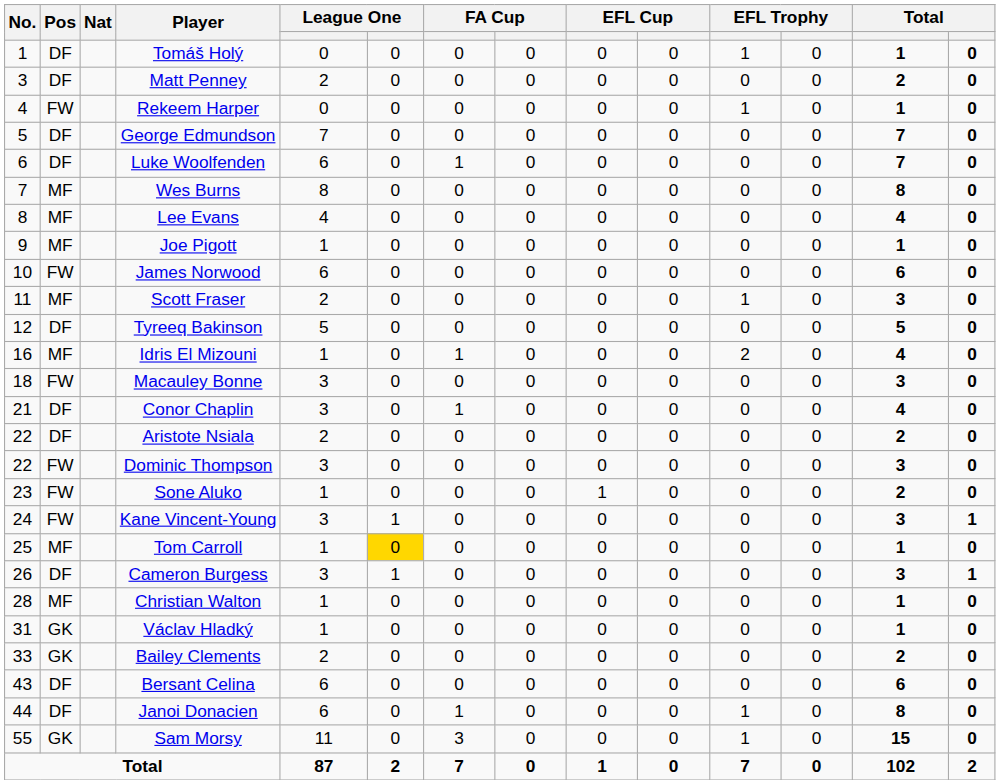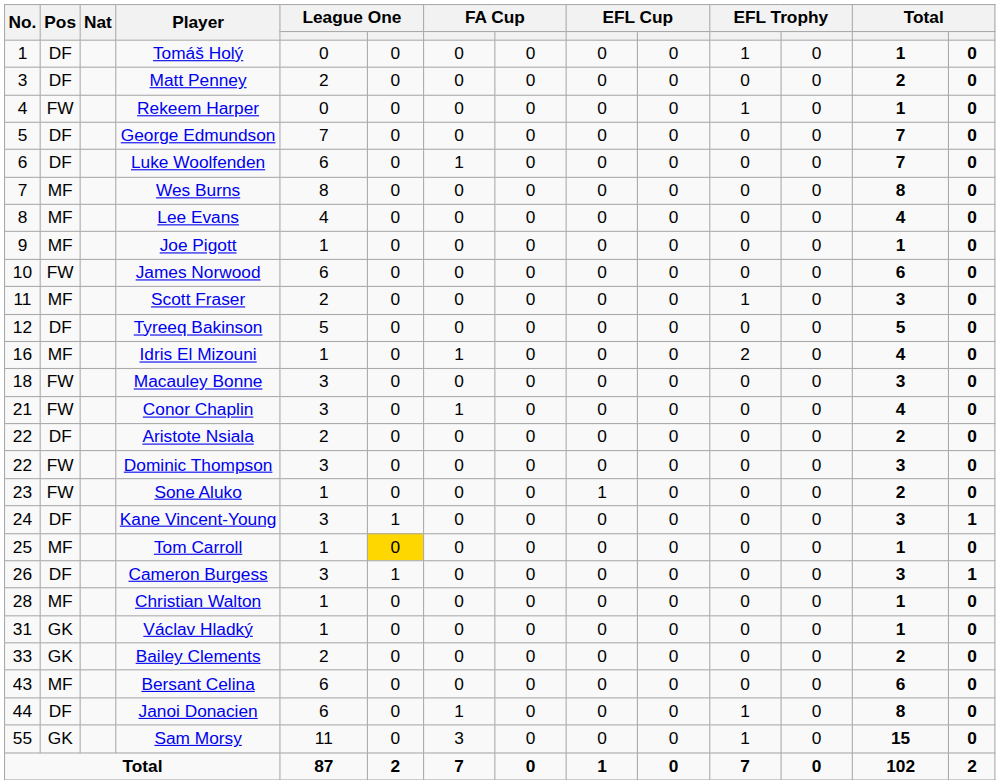 <table class="wikitable sortable" style="text-align: center;">
 <tr>
 <th rowspan="2">No.</th>
 <th rowspan="2">Pos</th>
 <th rowspan="2">Nat</th>
 <th rowspan="2">Player</th>
 <th colspan="2" width=125>League One</th>
 <th colspan="2" width=125>FA Cup</th>
 <th colspan="2" width=125>EFL Cup</th>
 <th colspan="2" width=125>EFL Trophy</th>
 <th colspan="2" width=125>Total</th>
 </tr>
 <tr>
 <th></th>
 <th></th>
 <th></th>
 <th></th>
 <th></th>
 <th></th>
 <th></th>
 <th></th>
 <th></th>
 <th></th>
 </tr>
 <tr>
 <td>1</td>
 <td>DF</td>
 <td align="left"></td>
 <td><a href='#'>Tomáš Holý</a></td>
 <td>0</td>
 <td>0</td>
 <td>0</td>
 <td>0</td>
 <td>0</td>
 <td>0</td>
 <td>1</td>
 <td>0</td>
 <td><strong>1</strong></td>
 <td><strong>0</strong></td>
 </tr>
 <tr>
 <td>3</td>
 <td>DF</td>
 <td align="left"></td>
 <td><a href='#'>Matt Penney</a></td>
 <td>2</td>
 <td>0</td>
 <td>0</td>
 <td>0</td>
 <td>0</td>
 <td>0</td>
 <td>0</td>
 <td>0</td>
 <td><strong>2</strong></td>
 <td><strong>0</strong></td>
 </tr>
 <tr>
 <td>4</td>
 <td>FW</td>
 <td align="left"></td>
 <td><a href='#'>Rekeem Harper</a></td>
 <td>0</td>
 <td>0</td>
 <td>0</td>
 <td>0</td>
 <td>0</td>
 <td>0</td>
 <td>1</td>
 <td>0</td>
 <td><strong>1</strong></td>
 <td><strong>0</strong></td>
 </tr>
 <tr>
 <td>5</td>
 <td>DF</td>
 <td align="left"></td>
 <td><a href='#'>George Edmundson</a></td>
 <td>7</td>
 <td>0</td>
 <td>0</td>
 <td>0</td>
 <td>0</td>
 <td>0</td>
 <td>0</td>
 <td>0</td>
 <td><strong>7</strong></td>
 <td><strong>0</strong></td>
 </tr>
 <tr>
 <td>6</td>
 <td>DF</td>
 <td align="left"></td>
 <td><a href='#'>Luke Woolfenden</a></td>
 <td>6</td>
 <td>0</td>
 <td>1</td>
 <td>0</td>
 <td>0</td>
 <td>0</td>
 <td>0</td>
 <td>0</td>
 <td><strong>7</strong></td>
 <td><strong>0</strong></td>
 </tr>
 <tr>
 <td>7</td>
 <td>MF</td>
 <td align="left"></td>
 <td><a href='#'>Wes Burns</a></td>
 <td>8</td>
 <td>0</td>
 <td>0</td>
 <td>0</td>
 <td>0</td>
 <td>0</td>
 <td>0</td>
 <td>0</td>
 <td><strong>8</strong></td>
 <td><strong>0</strong></td>
 </tr>
 <tr>
 <td>8</td>
 <td>MF</td>
 <td align="left"></td>
 <td><a href='#'>Lee Evans</a></td>
 <td>4</td>
 <td>0</td>
 <td>0</td>
 <td>0</td>
 <td>0</td>
 <td>0</td>
 <td>0</td>
 <td>0</td>
 <td><strong>4</strong></td>
 <td><strong>0</strong></td>
 </tr>
 <tr>
 <td>9</td>
 <td>MF</td>
 <td align="left"></td>
 <td><a href='#'>Joe Pigott</a></td>
 <td>1</td>
 <td>0</td>
 <td>0</td>
 <td>0</td>
 <td>0</td>
 <td>0</td>
 <td>0</td>
 <td>0</td>
 <td><strong>1</strong></td>
 <td><strong>0</strong></td>
 </tr>
 <tr>
 <td>10</td>
 <td>FW</td>
 <td align="left"></td>
 <td><a href='#'>James Norwood</a></td>
 <td>6</td>
 <td>0</td>
 <td>0</td>
 <td>0</td>
 <td>0</td>
 <td>0</td>
 <td>0</td>
 <td>0</td>
 <td><strong>6</strong></td>
 <td><strong>0</strong></td>
 </tr>
 <tr>
 <td>11</td>
 <td>MF</td>
 <td align="left"></td>
 <td><a href='#'>Scott Fraser</a></td>
 <td>2</td>
 <td>0</td>
 <td>0</td>
 <td>0</td>
 <td>0</td>
 <td>0</td>
 <td>1</td>
 <td>0</td>
 <td><strong>3</strong></td>
 <td><strong>0</strong></td>
 </tr>
 <tr>
 <td>12</td>
 <td>DF</td>
 <td align="left"></td>
 <td><a href='#'>Tyreeq Bakinson</a></td>
 <td>5</td>
 <td>0</td>
 <td>0</td>
 <td>0</td>
 <td>0</td>
 <td>0</td>
 <td>0</td>
 <td>0</td>
 <td><strong>5</strong></td>
 <td><strong>0</strong></td>
 </tr>
 <tr>
 <td>16</td>
 <td>MF</td>
 <td align="left"></td>
 <td><a href='#'>Idris El Mizouni</a></td>
 <td>1</td>
 <td>0</td>
 <td>1</td>
 <td>0</td>
 <td>0</td>
 <td>0</td>
 <td>2</td>
 <td>0</td>
 <td><strong>4</strong></td>
 <td><strong>0</strong></td>
 </tr>
 <tr>
 <td>18</td>
 <td>FW</td>
 <td align="left"></td>
 <td><a href='#'>Macauley Bonne</a></td>
 <td>3</td>
 <td>0</td>
 <td>0</td>
 <td>0</td>
 <td>0</td>
 <td>0</td>
 <td>0</td>
 <td>0</td>
 <td><strong>3</strong></td>
 <td><strong>0</strong></td>
 </tr>
 <tr>
 <td>21</td>
-<td>DF</td>
+<td>FW</td>
 <td align="left"></td>
 <td><a href='#'>Conor Chaplin</a></td>
 <td>3</td>
 <td>0</td>
 <td>1</td>
 <td>0</td>
 <td>0</td>
 <td>0</td>
 <td>0</td>
 <td>0</td>
 <td><strong>4</strong></td>
 <td><strong>0</strong></td>
 </tr>
 <tr>
 <td>22</td>
 <td>DF</td>
 <td align="left"></td>
 <td><a href='#'>Aristote Nsiala</a></td>
 <td>2</td>
 <td>0</td>
 <td>0</td>
 <td>0</td>
 <td>0</td>
 <td>0</td>
 <td>0</td>
 <td>0</td>
 <td><strong>2</strong></td>
 <td><strong>0</strong></td>
 </tr>
 <tr>
 <td>22</td>
 <td>FW</td>
 <td align="left"></td>
 <td><a href='#'>Dominic Thompson</a></td>
 <td>3</td>
 <td>0</td>
 <td>0</td>
 <td>0</td>
 <td>0</td>
 <td>0</td>
 <td>0</td>
 <td>0</td>
 <td><strong>3</strong></td>
 <td><strong>0</strong></td>
 </tr>
 <tr>
 <td>23</td>
 <td>FW</td>
 <td align="left"></td>
 <td><a href='#'>Sone Aluko</a></td>
 <td>1</td>
 <td>0</td>
 <td>0</td>
 <td>0</td>
 <td>1</td>
 <td>0</td>
 <td>0</td>
 <td>0</td>
 <td><strong>2</strong></td>
 <td><strong>0</strong></td>
 </tr>
 <tr>
 <td>24</td>
-<td>FW</td>
+<td>DF</td>
 <td align="left"></td>
 <td><a href='#'>Kane Vincent-Young</a></td>
 <td>3</td>
 <td>1</td>
 <td>0</td>
 <td>0</td>
 <td>0</td>
 <td>0</td>
 <td>0</td>
 <td>0</td>
 <td><strong>3</strong></td>
 <td><strong>1</strong></td>
 </tr>
 <tr>
 <td>25</td>
 <td>MF</td>
 <td align="left"></td>
 <td><a href='#'>Tom Carroll</a></td>
 <td>1</td>
 <td style="background: gold;">0</td>
 <td>0</td>
 <td>0</td>
 <td>0</td>
 <td>0</td>
 <td>0</td>
 <td>0</td>
 <td><strong>1</strong></td>
 <td><strong>0</strong></td>
 </tr>
 <tr>
 <td>26</td>
 <td>DF</td>
 <td align="left"></td>
 <td><a href='#'>Cameron Burgess</a></td>
 <td>3</td>
 <td>1</td>
 <td>0</td>
 <td>0</td>
 <td>0</td>
 <td>0</td>
 <td>0</td>
 <td>0</td>
 <td><strong>3</strong></td>
 <td><strong>1</strong></td>
 </tr>
 <tr>
 <td>28</td>
 <td>MF</td>
 <td align="left"></td>
 <td><a href='#'>Christian Walton</a></td>
 <td>1</td>
 <td>0</td>
 <td>0</td>
 <td>0</td>
 <td>0</td>
 <td>0</td>
 <td>0</td>
 <td>0</td>
 <td><strong>1</strong></td>
 <td><strong>0</strong></td>
 </tr>
 <tr>
 <td>31</td>
 <td>GK</td>
 <td align="left"></td>
 <td><a href='#'>Václav Hladký</a></td>
 <td>1</td>
 <td>0</td>
 <td>0</td>
 <td>0</td>
 <td>0</td>
 <td>0</td>
 <td>0</td>
 <td>0</td>
 <td><strong>1</strong></td>
 <td><strong>0</strong></td>
 </tr>
 <tr>
 <td>33</td>
 <td>GK</td>
 <td align="left"></td>
 <td><a href='#'>Bailey Clements</a></td>
 <td>2</td>
 <td>0</td>
 <td>0</td>
 <td>0</td>
 <td>0</td>
 <td>0</td>
 <td>0</td>
 <td>0</td>
 <td><strong>2</strong></td>
 <td><strong>0</strong></td>
 </tr>
 <tr>
 <td>43</td>
-<td>DF</td>
+<td>MF</td>
 <td align="left"></td>
 <td><a href='#'>Bersant Celina</a></td>
 <td>6</td>
 <td>0</td>
 <td>0</td>
 <td>0</td>
 <td>0</td>
 <td>0</td>
 <td>0</td>
 <td>0</td>
 <td><strong>6</strong></td>
 <td><strong>0</strong></td>
 </tr>
 <tr>
 <td>44</td>
 <td>DF</td>
 <td align="left"></td>
 <td><a href='#'>Janoi Donacien</a></td>
 <td>6</td>
 <td>0</td>
 <td>1</td>
 <td>0</td>
 <td>0</td>
 <td>0</td>
 <td>1</td>
 <td>0</td>
 <td><strong>8</strong></td>
 <td><strong>0</strong></td>
 </tr>
 <tr>
 <td>55</td>
 <td>GK</td>
 <td align="left"></td>
 <td><a href='#'>Sam Morsy</a></td>
 <td>11</td>
 <td>0</td>
 <td>3</td>
 <td>0</td>
 <td>0</td>
 <td>0</td>
 <td>1</td>
 <td>0</td>
 <td><strong>15</strong></td>
 <td><strong>0</strong></td>
 </tr>
 <tr>
 <td colspan=4><strong>Total</strong></td>
 <td><strong>87</strong></td>
 <td><strong>2</strong></td>
 <td><strong>7</strong></td>
 <td><strong>0</strong></td>
 <td><strong>1</strong></td>
 <td><strong>0</strong></td>
 <td><strong>7</strong></td>
 <td><strong>0</strong></td>
 <td><strong>102</strong></td>
 <td><strong>2</strong></td>
 </tr>
 </table>
